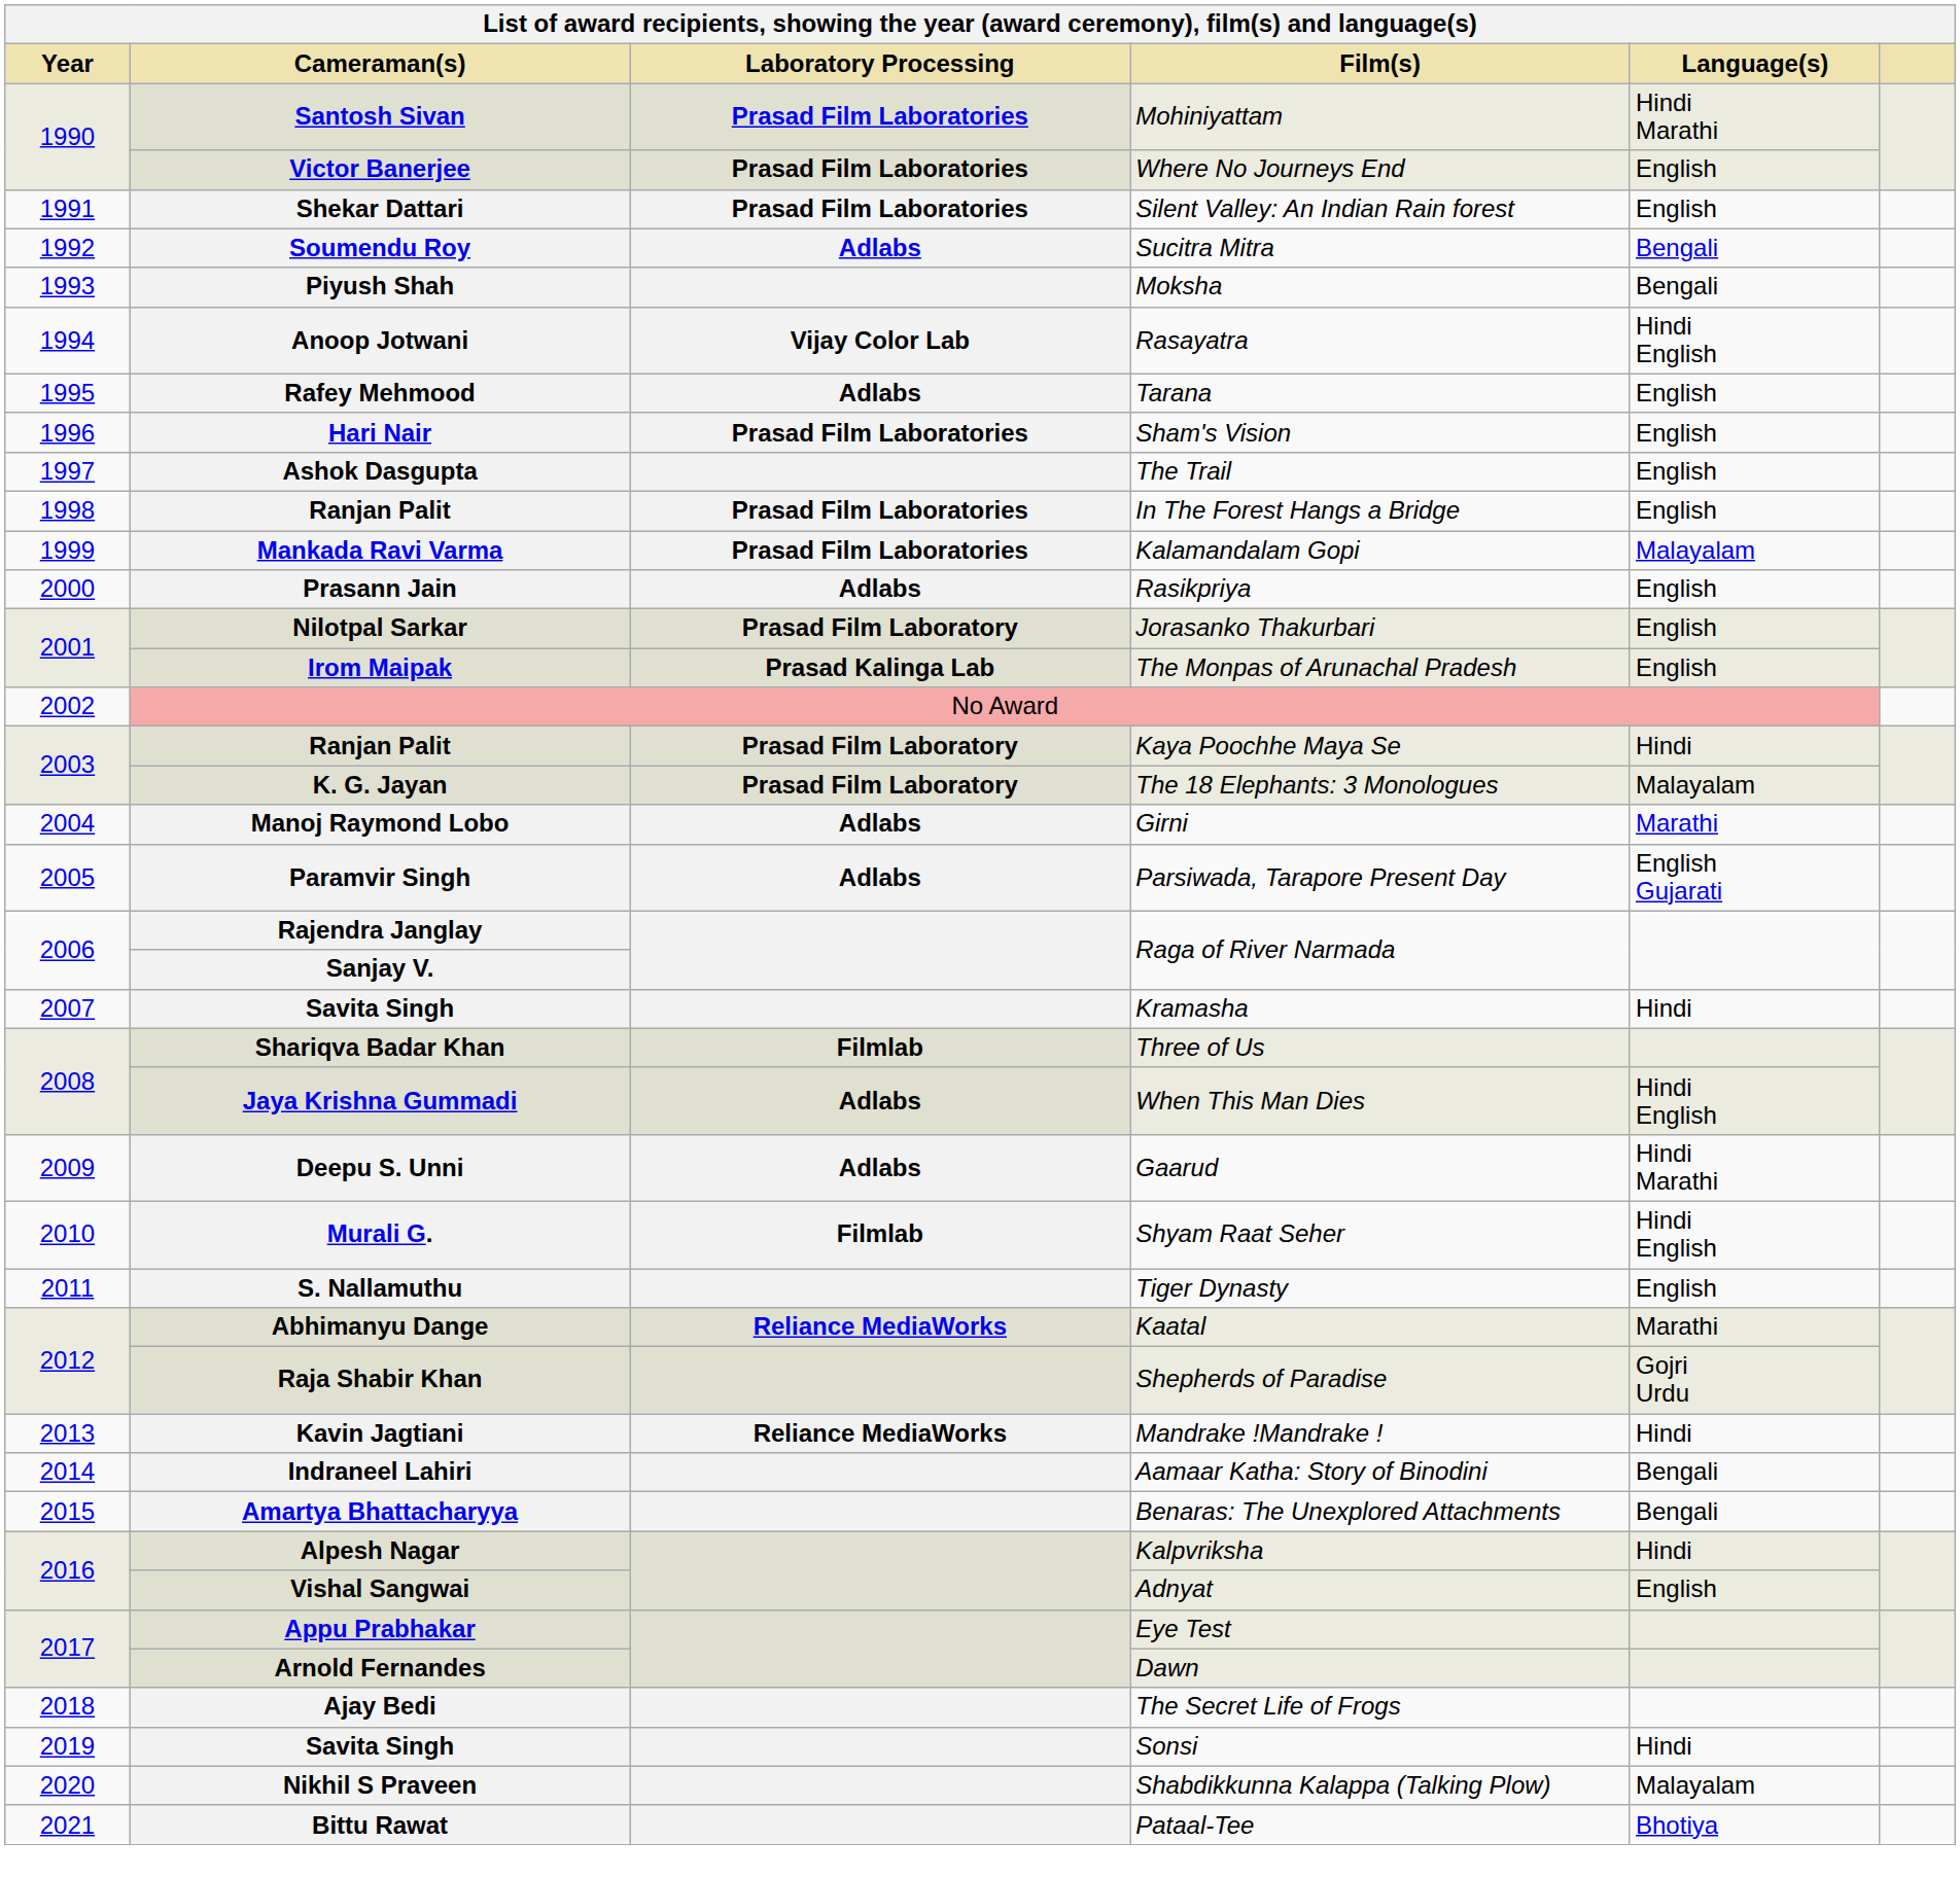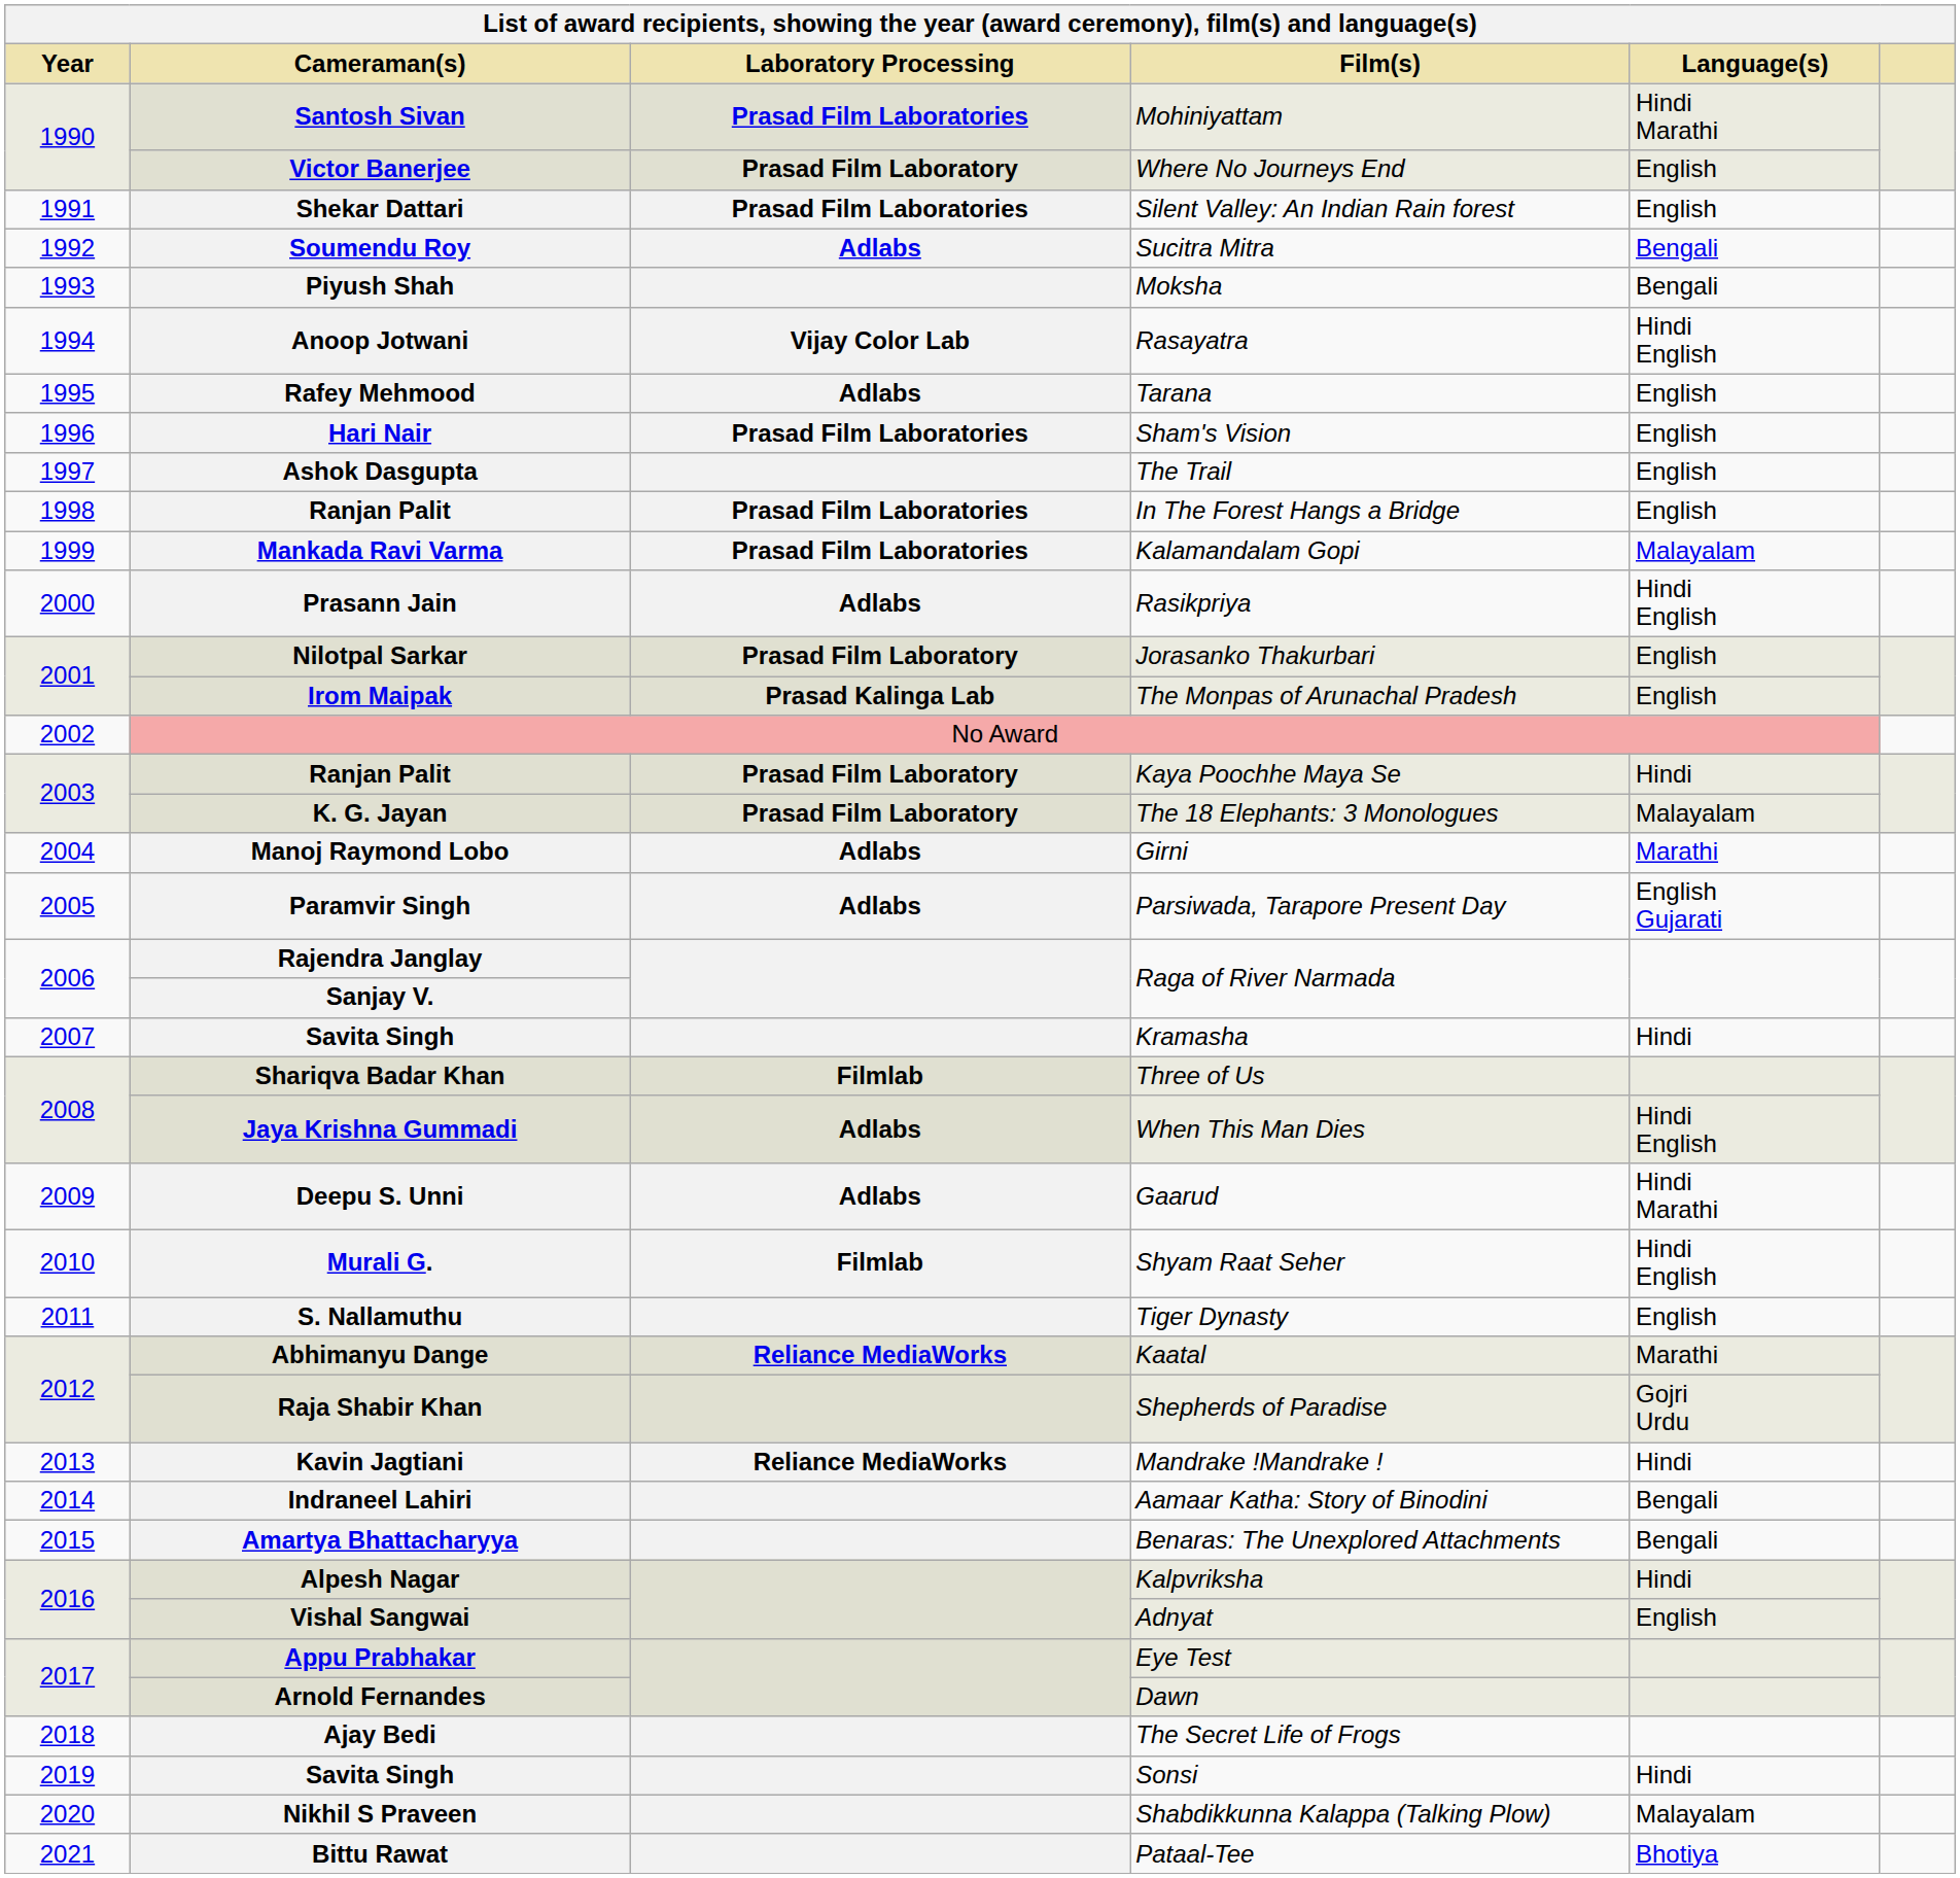 <table class="wikitable sortable plainrowheaders" style="width:100%">
 <tr>
 <th colspan="6">List of award recipients, showing the year (award ceremony), film(s) and language(s)</th>
 </tr>
 <tr>
 <th scope="col" style="background-color:#EFE4B0;width:5%;">Year</th>
 <th scope="col" style="background-color:#EFE4B0;width:20%;">Cameraman(s)</th>
 <th scope="col" style="background-color:#EFE4B0;width:20%;">Laboratory Processing</th>
 <th scope="col" style="background-color:#EFE4B0;width:20%;">Film(s)</th>
 <th scope="col" style="background-color:#EFE4B0;width:10%;">Language(s)</th>
 <th scope="col" style="background-color:#EFE4B0;width:3%;" class="unsortable"></th>
 </tr>
 <tr style="background-color:#EBEBE0">
 <td align="center" rowspan="2"><a href='#'>1990<br></a></td>
 <th scope="row" style="background-color:#E0E0D1"><a href='#'>Santosh Sivan</a></th>
 <th scope="row" style="background-color:#E0E0D1"><a href='#'>Prasad Film Laboratories</a></th>
 <td><em>Mohiniyattam</em></td>
 <td>Hindi<br>Marathi</td>
 <td align="center" rowspan="2"></td>
 </tr>
 <tr style="background-color:#EBEBE0">
 <th scope="row" style="background-color:#E0E0D1"><a href='#'>Victor Banerjee</a></th>
-<th scope="row" style="background-color:#E0E0D1">Prasad Film Laboratories</th>
+<th scope="row" style="background-color:#E0E0D1">Prasad Film Laboratory</th>
 <td><em>Where No Journeys End</em></td>
 <td>English</td>
 </tr>
 <tr>
 <td align="center"><a href='#'>1991<br></a></td>
 <th scope="row">Shekar Dattari</th>
 <th scope="row">Prasad Film Laboratories</th>
 <td><em>Silent Valley: An Indian Rain forest</em></td>
 <td>English</td>
 <td align="center"></td>
 </tr>
 <tr>
 <td align="center"><a href='#'>1992<br></a></td>
 <th scope="row"><a href='#'>Soumendu Roy</a></th>
 <th scope="row"><a href='#'>Adlabs</a></th>
 <td><em>Sucitra Mitra</em></td>
 <td><a href='#'>Bengali</a></td>
 <td align="center"></td>
 </tr>
 <tr>
 <td align="center"><a href='#'>1993<br></a></td>
 <th scope="row">Piyush Shah</th>
 <th scope="row"></th>
 <td><em>Moksha</em></td>
 <td>Bengali</td>
 <td align="center"></td>
 </tr>
 <tr>
 <td align="center"><a href='#'>1994<br></a></td>
 <th scope="row">Anoop Jotwani</th>
 <th scope="row">Vijay Color Lab</th>
 <td><em>Rasayatra</em></td>
 <td>Hindi<br>English</td>
 <td align="center"></td>
 </tr>
 <tr>
 <td align="center"><a href='#'>1995<br></a></td>
 <th scope="row">Rafey Mehmood</th>
 <th scope="row">Adlabs</th>
 <td><em>Tarana</em></td>
 <td>English</td>
 <td align="center"></td>
 </tr>
 <tr>
 <td align="center"><a href='#'>1996<br></a></td>
 <th scope="row"><a href='#'>Hari Nair</a></th>
 <th scope="row">Prasad Film Laboratories</th>
 <td><em>Sham's Vision</em></td>
 <td>English</td>
 <td align="center"></td>
 </tr>
 <tr>
 <td align="center"><a href='#'>1997<br></a></td>
 <th scope="row">Ashok Dasgupta</th>
 <th scope="row"></th>
 <td><em>The Trail</em></td>
 <td>English</td>
 <td align="center"></td>
 </tr>
 <tr>
 <td align="center"><a href='#'>1998<br></a></td>
 <th scope="row">Ranjan Palit</th>
 <th scope="row">Prasad Film Laboratories</th>
 <td><em>In The Forest Hangs a Bridge</em></td>
 <td>English</td>
 <td align="center"></td>
 </tr>
 <tr>
 <td align="center"><a href='#'>1999<br></a></td>
 <th scope="row"><a href='#'>Mankada Ravi Varma</a></th>
 <th scope="row">Prasad Film Laboratories</th>
 <td><em>Kalamandalam Gopi</em></td>
 <td><a href='#'>Malayalam</a></td>
 <td align="center"></td>
 </tr>
 <tr>
 <td align="center"><a href='#'>2000<br></a></td>
 <th scope="row">Prasann Jain</th>
 <th scope="row">Adlabs</th>
 <td><em>Rasikpriya</em></td>
-<td>English</td>
+<td>Hindi<br>English</td>
 <td align="center"></td>
 </tr>
 <tr style="background-color:#EBEBE0">
 <td align="center" rowspan="2"><a href='#'>2001<br></a></td>
 <th scope="row" style="background-color:#E0E0D1">Nilotpal Sarkar</th>
 <th scope="row" style="background-color:#E0E0D1">Prasad Film Laboratory</th>
 <td><em>Jorasanko Thakurbari</em></td>
 <td>English</td>
 <td align="center" rowspan="2"></td>
 </tr>
 <tr style="background-color:#EBEBE0">
 <th scope="row" style="background-color:#E0E0D1"><a href='#'>Irom Maipak</a></th>
 <th scope="row" style="background-color:#E0E0D1">Prasad Kalinga Lab</th>
 <td><em>The Monpas of Arunachal Pradesh</em></td>
 <td>English</td>
 </tr>
 <tr>
 <td align="center"><a href='#'>2002<br></a></td>
 <td colspan="4" bgcolor="#F5A9A9" align="center">No Award</td>
 <td align="center"></td>
 </tr>
 <tr style="background-color:#EBEBE0">
 <td align="center" rowspan="2"><a href='#'>2003<br></a></td>
 <th scope="row" style="background-color:#E0E0D1">Ranjan Palit</th>
 <th scope="row" style="background-color:#E0E0D1">Prasad Film Laboratory</th>
 <td><em>Kaya Poochhe Maya Se</em></td>
 <td>Hindi</td>
 <td align="center" rowspan="2"></td>
 </tr>
 <tr style="background-color:#EBEBE0">
 <th scope="row" style="background-color:#E0E0D1">K. G. Jayan</th>
 <th scope="row" style="background-color:#E0E0D1">Prasad Film Laboratory</th>
 <td><em>The 18 Elephants: 3 Monologues</em></td>
 <td>Malayalam</td>
 </tr>
 <tr>
 <td align="center"><a href='#'>2004<br></a></td>
 <th scope="row">Manoj Raymond Lobo</th>
 <th scope="row">Adlabs</th>
 <td><em>Girni</em></td>
 <td><a href='#'>Marathi</a></td>
 <td align="center"></td>
 </tr>
 <tr>
 <td align="center"><a href='#'>2005<br></a></td>
 <th scope="row">Paramvir Singh</th>
 <th scope="row">Adlabs</th>
 <td><em>Parsiwada, Tarapore Present Day</em></td>
 <td>English<br><a href='#'>Gujarati</a></td>
 <td align="center"></td>
 </tr>
 <tr>
 <td align="center" rowspan="2"><a href='#'>2006<br></a></td>
 <th scope="row">Rajendra Janglay</th>
 <th scope="row" rowspan="2"></th>
 <td rowspan="2"><em>Raga of River Narmada</em></td>
 <td rowspan="2"></td>
 <td align="center" rowspan="2"></td>
 </tr>
 <tr>
 <th scope="row">Sanjay V.</th>
 </tr>
 <tr>
 <td align="center"><a href='#'>2007<br></a></td>
 <th scope="row">Savita Singh</th>
 <th scope="row"></th>
 <td><em>Kramasha</em></td>
 <td>Hindi</td>
 <td align="center"></td>
 </tr>
 <tr style="background-color:#EBEBE0">
 <td align="center" rowspan="2"><a href='#'>2008<br></a></td>
 <th scope="row" style="background-color:#E0E0D1">Shariqva Badar Khan</th>
 <th scope="row" style="background-color:#E0E0D1">Filmlab</th>
 <td><em>Three of Us</em></td>
 <td></td>
 <td align="center" rowspan="2"></td>
 </tr>
 <tr style="background-color:#EBEBE0">
 <th scope="row" style="background-color:#E0E0D1"><a href='#'>Jaya Krishna Gummadi</a></th>
 <th scope="row" style="background-color:#E0E0D1">Adlabs</th>
 <td><em>When This Man Dies</em></td>
 <td>Hindi<br>English</td>
 </tr>
 <tr>
 <td align="center"><a href='#'>2009<br></a></td>
 <th scope="row">Deepu S. Unni</th>
 <th scope="row">Adlabs</th>
 <td><em>Gaarud</em></td>
 <td>Hindi<br>Marathi</td>
 <td align="center"></td>
 </tr>
 <tr>
 <td align="center"><a href='#'>2010<br></a></td>
 <th scope="row"><a href='#'>Murali G</a>.</th>
 <th scope="row">Filmlab</th>
 <td><em>Shyam Raat Seher</em></td>
 <td>Hindi<br>English</td>
 <td align="center"></td>
 </tr>
 <tr>
 <td align="center"><a href='#'>2011<br></a></td>
 <th scope="row">S. Nallamuthu</th>
 <th scope="row"></th>
 <td><em>Tiger Dynasty</em></td>
 <td>English</td>
 <td align="center"></td>
 </tr>
 <tr style="background-color:#EBEBE0">
 <td align="center" rowspan="2"><a href='#'>2012<br></a></td>
 <th scope="row" style="background-color:#E0E0D1">Abhimanyu Dange</th>
 <th scope="row" style="background-color:#E0E0D1"><a href='#'>Reliance MediaWorks</a></th>
 <td><em>Kaatal</em></td>
 <td>Marathi</td>
 <td align="center" rowspan="2"></td>
 </tr>
 <tr style="background-color:#EBEBE0">
 <th scope="row" style="background-color:#E0E0D1">Raja Shabir Khan</th>
 <th scope="row" style="background-color:#E0E0D1"></th>
 <td><em>Shepherds of Paradise</em></td>
 <td>Gojri<br>Urdu</td>
 </tr>
 <tr>
 <td align="center"><a href='#'>2013<br></a></td>
 <th scope="row">Kavin Jagtiani</th>
 <th scope="row">Reliance MediaWorks</th>
 <td><em>Mandrake !Mandrake !</em></td>
 <td>Hindi</td>
 <td align="center"></td>
 </tr>
 <tr>
 <td align="center"><a href='#'>2014<br></a></td>
 <th scope="row">Indraneel Lahiri</th>
 <th scope="row"></th>
 <td><em>Aamaar Katha: Story of Binodini</em></td>
 <td>Bengali</td>
 <td align="center"></td>
 </tr>
 <tr>
 <td align="center"><a href='#'>2015<br></a></td>
 <th scope="row"><a href='#'>Amartya Bhattacharyya</a></th>
 <th scope="row"></th>
 <td><em>Benaras: The Unexplored Attachments</em></td>
 <td>Bengali</td>
 <td align="center"></td>
 </tr>
 <tr style="background-color:#EBEBE0">
 <td align="center" rowspan="2"><a href='#'>2016<br></a></td>
 <th scope="row" style="background-color:#E0E0D1">Alpesh Nagar</th>
 <th scope="row" style="background-color:#E0E0D1"  rowspan="2"></th>
 <td><em>Kalpvriksha</em></td>
 <td>Hindi</td>
 <td align="center" rowspan="2"></td>
 </tr>
 <tr style="background-color:#EBEBE0">
 <th scope="row" style="background-color:#E0E0D1">Vishal Sangwai</th>
 <td><em>Adnyat</em></td>
 <td>English</td>
 </tr>
 <tr style="background-color:#EBEBE0">
 <td align="center" rowspan="2"><a href='#'>2017<br></a></td>
 <th scope="row" style="background-color:#E0E0D1"><a href='#'>Appu Prabhakar</a></th>
 <th scope="row" style="background-color:#E0E0D1" rowspan="2"></th>
 <td><em>Eye Test</em></td>
 <td></td>
 <td align="center" rowspan="2"></td>
 </tr>
 <tr style="background-color:#EBEBE0">
 <th scope="row" style="background-color:#E0E0D1">Arnold Fernandes</th>
 <td><em>Dawn</em></td>
 <td></td>
 </tr>
 <tr>
 <td align="center"><a href='#'>2018<br></a></td>
 <th scope="row">Ajay Bedi</th>
 <th scope="row"></th>
 <td><em>The Secret Life of Frogs</em></td>
 <td></td>
 <td align="center"></td>
 </tr>
 <tr>
 <td align="center"><a href='#'>2019<br></a></td>
 <th scope="row">Savita Singh</th>
 <th scope="row"></th>
 <td><em>Sonsi</em></td>
 <td>Hindi</td>
 <td align="center"></td>
 </tr>
 <tr>
 <td align="center"><a href='#'>2020<br></a></td>
 <th scope="row">Nikhil S Praveen</th>
 <th scope="row"></th>
 <td><em>Shabdikkunna Kalappa (Talking Plow)</em></td>
 <td>Malayalam</td>
 <td align="center"></td>
 </tr>
 <tr>
 <td align="center"><a href='#'>2021<br></a></td>
 <th scope="row">Bittu Rawat</th>
 <th scope="row"></th>
 <td><em>Pataal-Tee</em></td>
 <td><a href='#'>Bhotiya</a></td>
 <td align="center"></td>
 </tr>
 </table>
